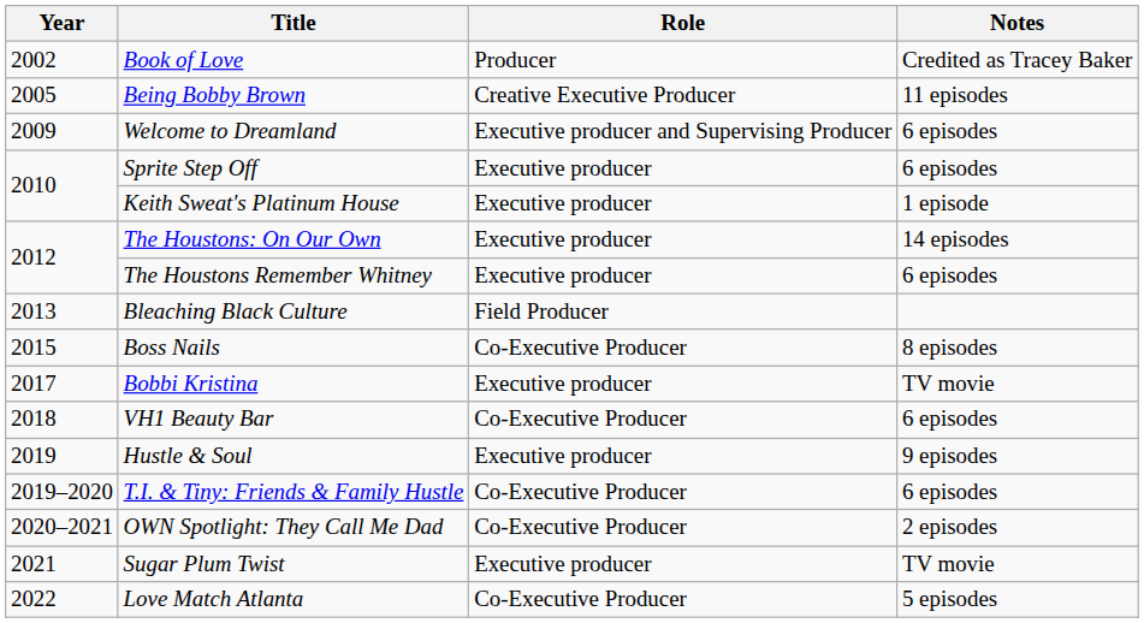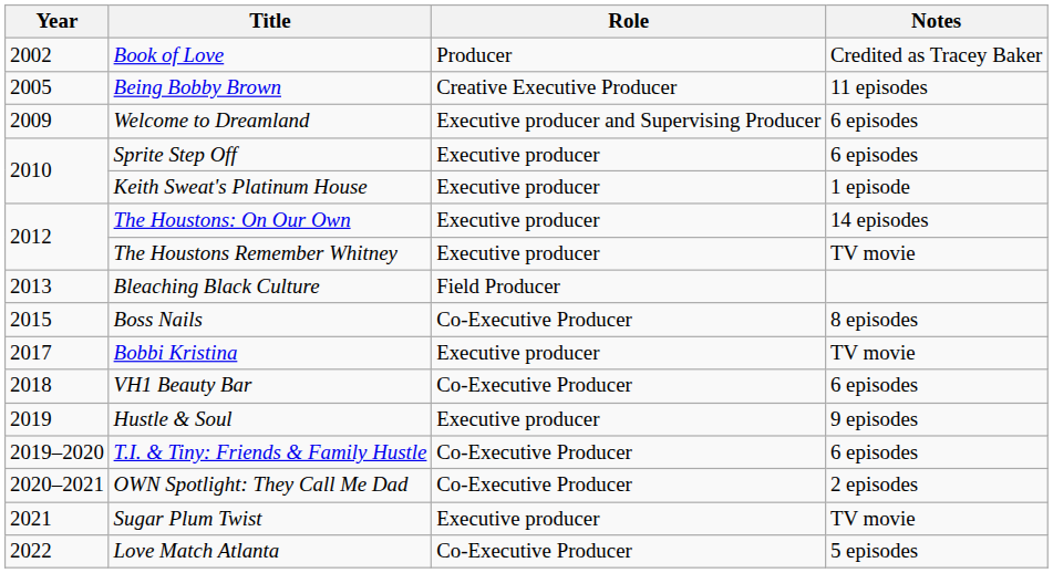 <table class="wikitable sortable">
 <tr>
 <th>Year</th>
 <th>Title</th>
 <th>Role</th>
 <th>Notes</th>
 </tr>
 <tr>
 <td>2002</td>
 <td><em><a href='#'>Book of Love</a></em></td>
 <td>Producer</td>
 <td>Credited as Tracey Baker</td>
 </tr>
 <tr>
 <td>2005</td>
 <td><em><a href='#'>Being Bobby Brown</a></em></td>
 <td>Creative Executive Producer</td>
 <td>11 episodes</td>
 </tr>
 <tr>
 <td>2009</td>
 <td><em>Welcome to Dreamland</em></td>
 <td>Executive producer and Supervising Producer</td>
 <td>6 episodes</td>
 </tr>
 <tr>
 <td rowspan="2">2010</td>
 <td><em>Sprite Step Off</em></td>
 <td>Executive producer</td>
 <td>6 episodes</td>
 </tr>
 <tr>
 <td><em>Keith Sweat's Platinum House</em></td>
 <td>Executive producer</td>
 <td>1 episode</td>
 </tr>
 <tr>
 <td rowspan="2">2012</td>
 <td><em><a href='#'>The Houstons: On Our Own</a></em></td>
 <td>Executive producer</td>
 <td>14 episodes</td>
 </tr>
 <tr>
 <td><em>The Houstons Remember Whitney</em></td>
 <td>Executive producer</td>
-<td>6 episodes</td>
+<td>TV movie</td>
 </tr>
 <tr>
 <td>2013</td>
 <td><em>Bleaching Black Culture</em></td>
 <td>Field Producer</td>
 <td></td>
 </tr>
 <tr>
 <td>2015</td>
 <td><em>Boss Nails</em></td>
 <td>Co-Executive Producer</td>
 <td>8 episodes</td>
 </tr>
 <tr>
 <td>2017</td>
 <td><em><a href='#'>Bobbi Kristina</a></em></td>
 <td>Executive producer</td>
 <td>TV movie</td>
 </tr>
 <tr>
 <td>2018</td>
 <td><em>VH1 Beauty Bar</em></td>
 <td>Co-Executive Producer</td>
 <td>6 episodes</td>
 </tr>
 <tr>
 <td>2019</td>
 <td><em>Hustle & Soul</em></td>
 <td>Executive producer</td>
 <td>9 episodes</td>
 </tr>
 <tr>
 <td>2019–2020</td>
 <td><em><a href='#'>T.I. & Tiny: Friends & Family Hustle</a></em></td>
 <td>Co-Executive Producer</td>
 <td>6 episodes</td>
 </tr>
 <tr>
 <td>2020–2021</td>
 <td><em>OWN Spotlight: They Call Me Dad</em></td>
 <td>Co-Executive Producer</td>
 <td>2 episodes</td>
 </tr>
 <tr>
 <td>2021</td>
 <td><em>Sugar Plum Twist</em></td>
 <td>Executive producer</td>
 <td>TV movie</td>
 </tr>
 <tr>
 <td>2022</td>
 <td><em>Love Match Atlanta</em></td>
 <td>Co-Executive Producer</td>
 <td>5 episodes</td>
 </tr>
 </table>
